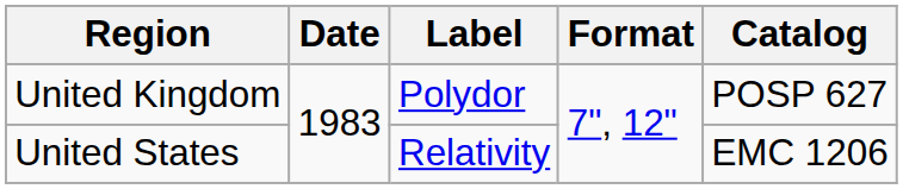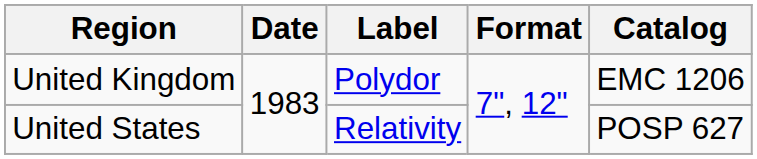 <table class="wikitable">
 <tr>
 <th>Region</th>
 <th>Date</th>
 <th>Label</th>
 <th>Format</th>
 <th>Catalog</th>
 </tr>
 <tr>
 <td>United Kingdom</td>
 <td rowspan="2">1983</td>
 <td><a href='#'>Polydor</a></td>
 <td rowspan="2"><a href='#'>7"</a>, <a href='#'>12"</a></td>
-<td>POSP 627</td>
+<td>EMC 1206</td>
 </tr>
 <tr>
 <td>United States</td>
 <td><a href='#'>Relativity</a></td>
-<td>EMC 1206</td>
+<td>POSP 627</td>
 </tr>
 </table>
